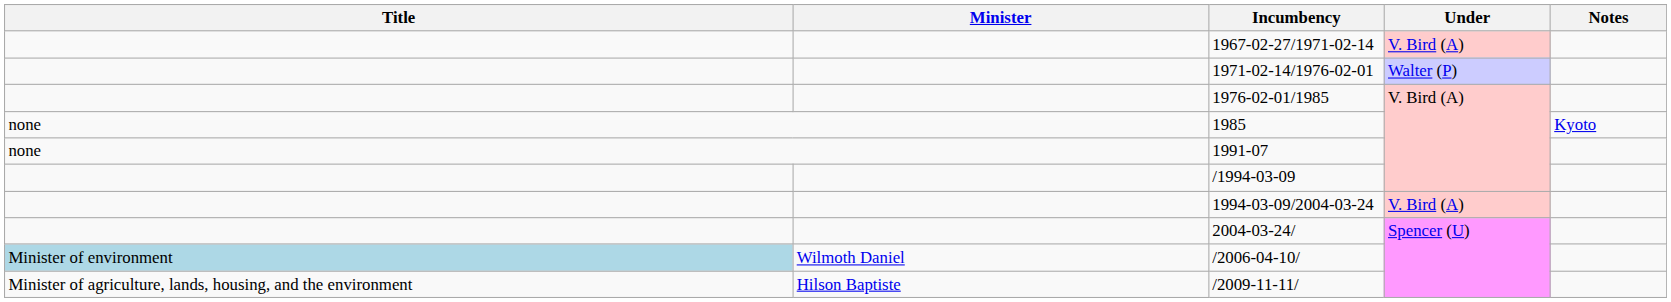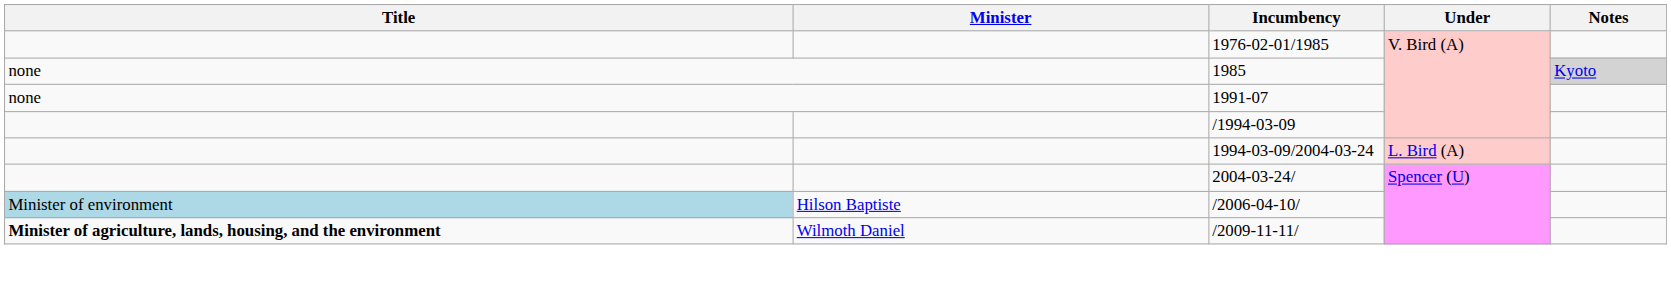 <table class="wikitable" style="width:100%;">
 <tr>
 <th>Title</th>
 <th style="width:25%;"><a href='#'>Minister</a></th>
 <th style="width:160px;">Incumbency</th>
 <th style="width:10%;">Under</th>
 <th style="width:7%;">Notes</th>
 </tr>
 <tr>
 <td></td>
 <td></td>
-<td>1967-02-27/1971-02-14</td>
-<td style="background:#fcc;"><a href='#'>V. Bird</a> (<a href='#'>A</a>)</td>
-<td></td>
-</tr>
-<tr>
-<td></td>
-<td></td>
-<td>1971-02-14/1976-02-01</td>
-<td style="background:#ccf;"><a href='#'>Walter</a> (<a href='#'>P</a>)</td>
-<td></td>
-</tr>
-<tr>
-<td></td>
-<td></td>
 <td>1976-02-01/1985</td>
 <td rowspan="4"  style="background:#fcc; vertical-align:top;">V. Bird (A)</td>
 <td></td>
 </tr>
 <tr>
 <td colspan="2" style="vertical-align:top;">none</td>
 <td valign="top">1985</td>
-<td> <a href='#'>Kyoto</a></td>
+<td style="background: lightgrey;"> <a href='#'>Kyoto</a></td>
 </tr>
 <tr>
 <td colspan="2">none</td>
 <td>1991-07</td>
 <td></td>
 </tr>
 <tr>
 <td></td>
 <td></td>
 <td>/1994-03-09</td>
 <td></td>
 </tr>
 <tr>
 <td></td>
 <td></td>
 <td>1994-03-09/2004-03-24</td>
-<td style="background:#fcc;"><a href='#'>V. Bird</a> (<a href='#'>A</a>)</td>
+<td style="background:#fcc;"><a href='#'>L. Bird</a> (A)</td>
 <td></td>
 </tr>
 <tr>
 <td></td>
 <td></td>
 <td>2004-03-24/</td>
 <td rowspan="3"  style="background:#f9f; vertical-align:top;"><a href='#'>Spencer</a> (<a href='#'>U</a>)</td>
 <td></td>
 </tr>
 <tr>
 <td style="background: lightblue;">Minister of environment</td>
-<td><a href='#'>Wilmoth Daniel</a></td>
+<td><a href='#'>Hilson Baptiste</a></td>
 <td>/2006-04-10/</td>
 <td></td>
 </tr>
 <tr>
-<td>Minister of agriculture, lands, housing, and the environment</td>
-<td><a href='#'>Hilson Baptiste</a></td>
+<td><strong>Minister of agriculture, lands, housing, and the environment</strong></td>
+<td><a href='#'>Wilmoth Daniel</a></td>
 <td>/2009-11-11/</td>
 <td></td>
 </tr>
 </table>
